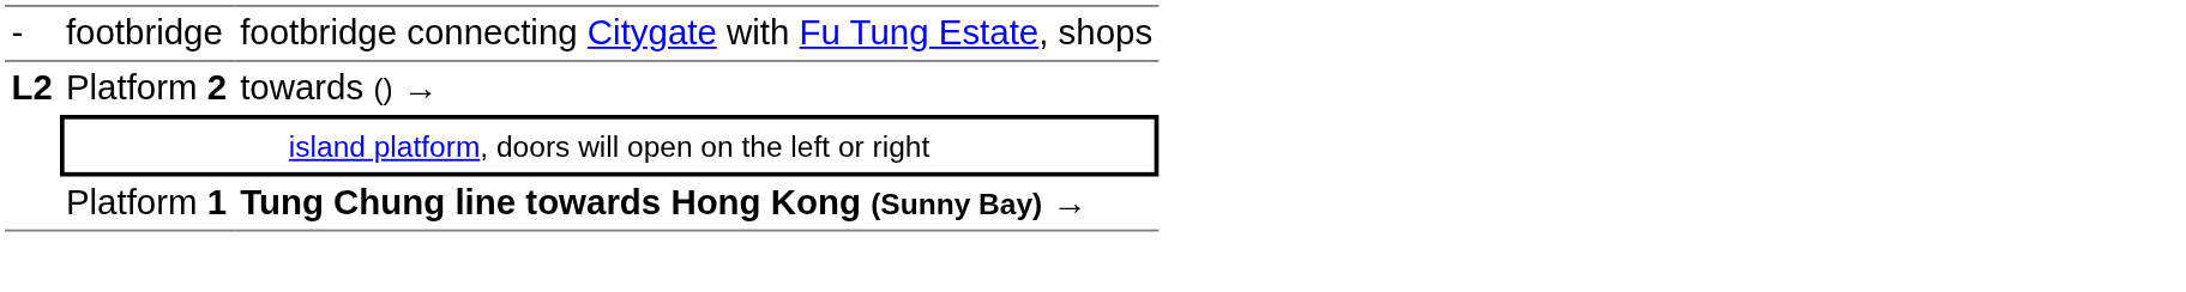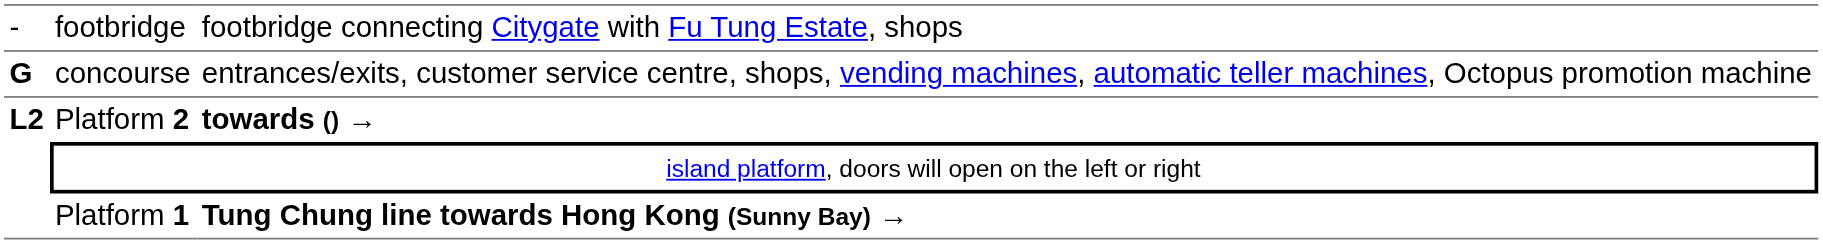 <table border=0 cellspacing=0 cellpadding=3>
 <tr>
 <td style="border-bottom:solid 1px gray;border-top:solid 1px gray;vertical-align:top;">-</td>
 <td style="border-bottom:solid 1px gray;border-top:solid 1px gray;vertical-align:top;">footbridge</td>
 <td style="border-bottom:solid 1px gray;border-top:solid 1px gray;vertical-align:top;">footbridge connecting <a href='#'>Citygate</a> with <a href='#'>Fu Tung Estate</a>, shops</td>
 </tr>
 <tr>
+<td style="border-bottom:solid 1px gray;vertical-align:top;"><strong>G</strong></td>
+<td style="border-bottom:solid 1px gray;vertical-align:top;">concourse</td>
+<td style="border-bottom:solid 1px gray;vertical-align:top;">entrances/exits, customer service centre, shops, <a href='#'>vending machines</a>, <a href='#'>automatic teller machines</a>, Octopus promotion machine</td>
+</tr>
+<tr>
 <td style="border-bottom:solid 1px gray;vertical-align:top;" rowspan=3><strong>L2</strong></td>
 <td>Platform <span><strong>2</strong></span></td>
-<td> towards  <small>()</small> →</td>
+<td><strong> towards  <small>()</small> →</strong></td>
 </tr>
 <tr>
 <td style="border-top:solid 2px black;border-right:solid 2px black;border-left:solid 2px black;border-bottom:solid 2px black;text-align:center;" colspan=2><small><a href='#'>island platform</a>, doors will open on the left or right</small></td>
 </tr>
 <tr>
 <td style="border-bottom:solid 1px gray;">Platform <span><strong>1</strong></span></td>
 <td style="border-bottom:solid 1px gray;"><strong> Tung Chung line towards Hong Kong <small>(Sunny Bay)</small> →</strong></td>
 </tr>
 </table>
